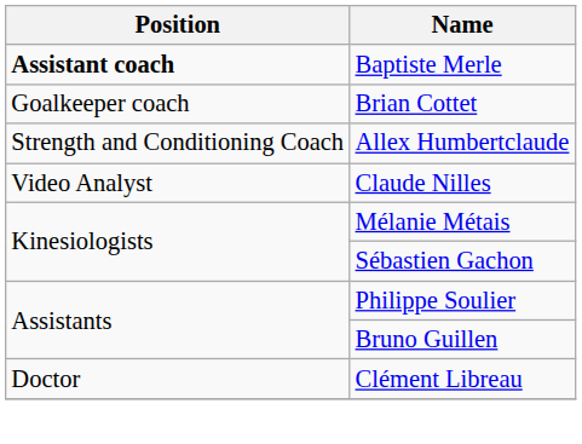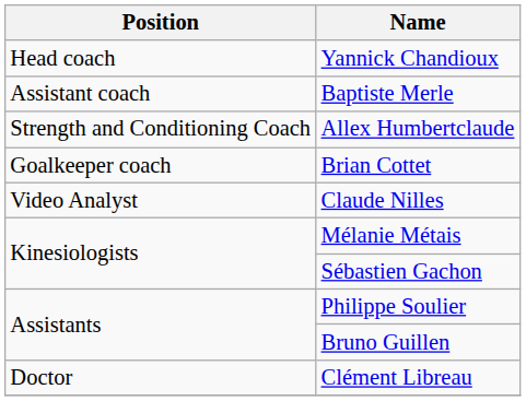 <table class="wikitable">
 <tr>
 <th>Position</th>
 <th>Name</th>
 </tr>
 <tr>
-<td><strong>Assistant coach</strong></td>
+<td>Head coach</td>
+<td> <a href='#'>Yannick Chandioux</a></td>
+</tr>
+<tr>
+<td>Assistant coach</td>
 <td> <a href='#'>Baptiste Merle</a></td>
+</tr>
+<tr>
+<td>Strength and Conditioning Coach</td>
+<td> <a href='#'>Allex Humbertclaude</a></td>
 </tr>
 <tr>
 <td>Goalkeeper coach</td>
 <td> <a href='#'>Brian Cottet</a></td>
-</tr>
-<tr>
-<td>Strength and Conditioning Coach</td>
-<td> <a href='#'>Allex Humbertclaude</a></td>
 </tr>
 <tr>
 <td>Video Analyst</td>
 <td> <a href='#'>Claude Nilles</a></td>
 </tr>
 <tr>
 <td rowspan="2">Kinesiologists</td>
 <td> <a href='#'>Mélanie Métais</a></td>
 </tr>
 <tr>
 <td> <a href='#'>Sébastien Gachon</a></td>
 </tr>
 <tr>
 <td rowspan="2">Assistants</td>
 <td> <a href='#'>Philippe Soulier</a></td>
 </tr>
 <tr>
 <td> <a href='#'>Bruno Guillen</a></td>
 </tr>
 <tr>
 <td>Doctor</td>
 <td> <a href='#'>Clément Libreau</a></td>
 </tr>
 <tr>
 </tr>
 </table>
